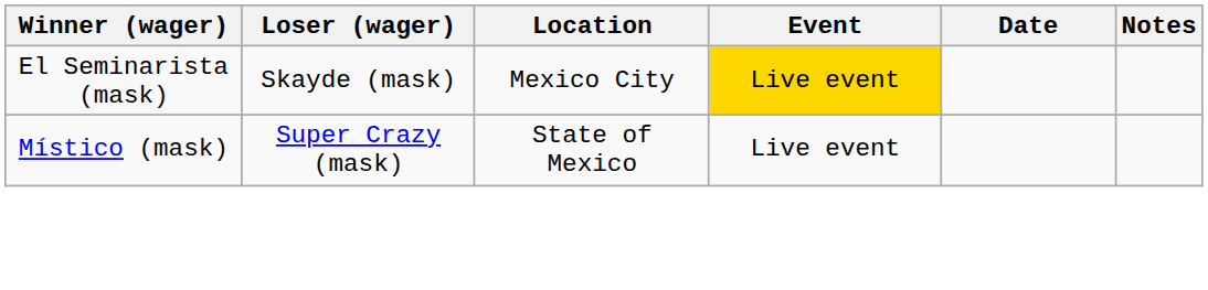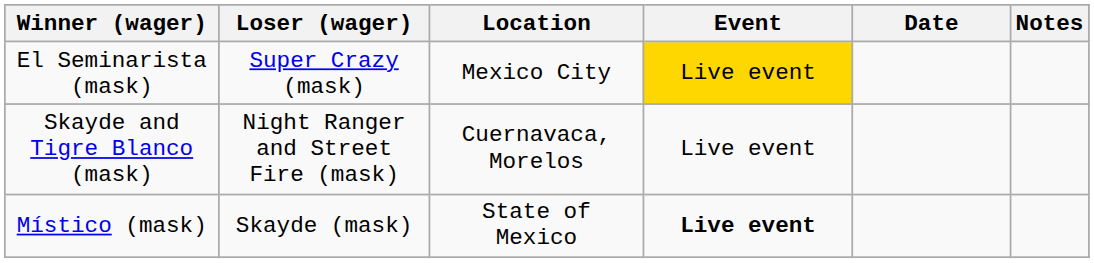 <table class="wikitable sortable" width=100%  style="text-align: center">
 <tr>
 <th width=20% scope="col">Winner (wager)</th>
 <th width=20% scope="col">Loser (wager)</th>
 <th width=20% scope="col">Location</th>
 <th width=20% scope="col">Event</th>
 <th width=15% scope="col">Date</th>
 <th class="unsortable" width=5% scope="col">Notes</th>
 </tr>
 <tr>
 <td>El Seminarista (mask)</td>
-<td>Skayde (mask)</td>
+<td><a href='#'>Super Crazy</a> (mask)</td>
 <td>Mexico City</td>
 <td style="background: gold;">Live event</td>
 <td></td>
 <td> </td>
 </tr>
 <tr>
-<td><a href='#'>Místico</a> (mask)</td>
-<td><a href='#'>Super Crazy</a> (mask)</td>
-<td>State of Mexico</td>
+<td>Skayde and <a href='#'>Tigre Blanco</a> (mask)</td>
+<td>Night Ranger and Street Fire (mask)</td>
+<td>Cuernavaca, Morelos</td>
 <td>Live event</td>
 <td></td>
 <td> </td>
 </tr>
+<tr>
+<td><a href='#'>Místico</a> (mask)</td>
+<td>Skayde (mask)</td>
+<td>State of Mexico</td>
+<td><strong>Live event</strong></td>
+<td></td>
+<td> </td>
+</tr>
 </table>
